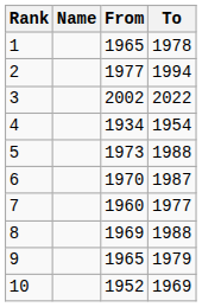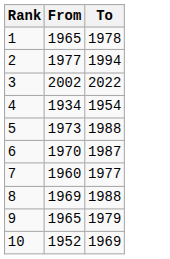 <table class="wikitable">
 <tr>
 <th>Rank</th>
-<th>Name</th>
 <th>From</th>
 <th>To</th>
 </tr>
 <tr>
 <td>1</td>
-<td></td>
 <td>1965</td>
 <td>1978</td>
 </tr>
 <tr>
 <td>2</td>
-<td></td>
 <td>1977</td>
 <td>1994</td>
 </tr>
 <tr>
 <td>3</td>
-<td></td>
 <td>2002</td>
 <td>2022</td>
 </tr>
 <tr>
 <td>4</td>
-<td></td>
 <td>1934</td>
 <td>1954</td>
 </tr>
 <tr>
 <td>5</td>
-<td></td>
 <td>1973</td>
 <td>1988</td>
 </tr>
 <tr>
 <td>6</td>
-<td></td>
 <td>1970</td>
 <td>1987</td>
 </tr>
 <tr>
 <td>7</td>
-<td></td>
 <td>1960</td>
 <td>1977</td>
 </tr>
 <tr>
 <td>8</td>
-<td></td>
 <td>1969</td>
 <td>1988</td>
 </tr>
 <tr>
 <td>9</td>
-<td></td>
 <td>1965</td>
 <td>1979</td>
 </tr>
 <tr>
 <td>10</td>
-<td></td>
 <td>1952</td>
 <td>1969</td>
 </tr>
 </table>
